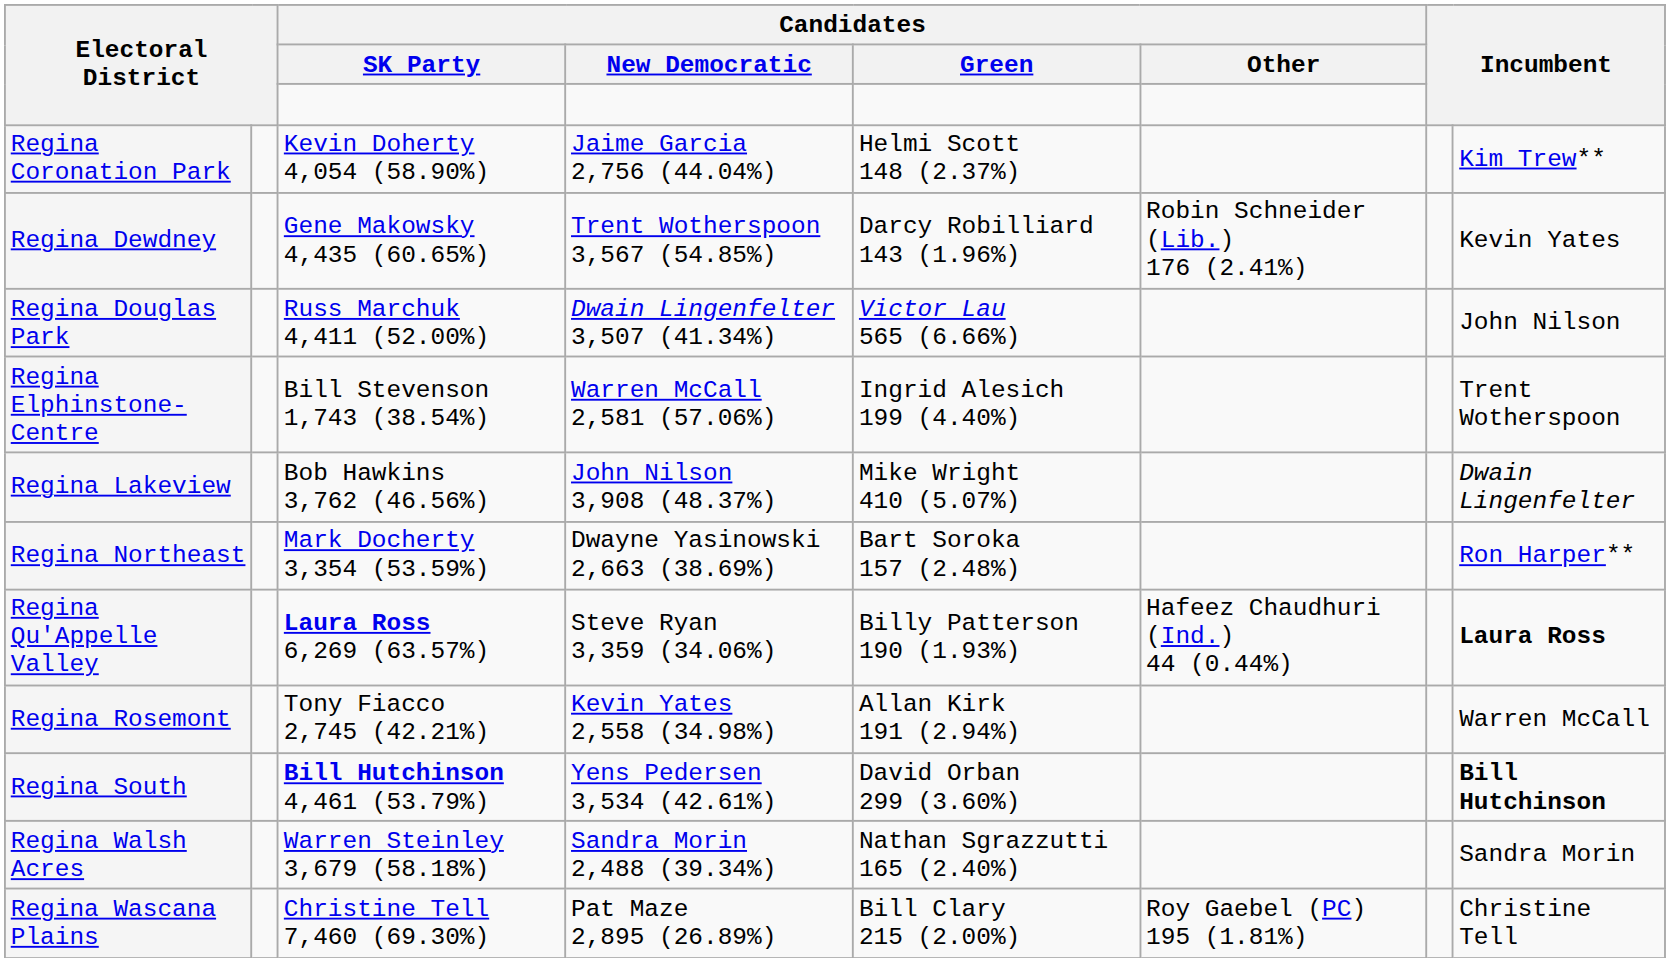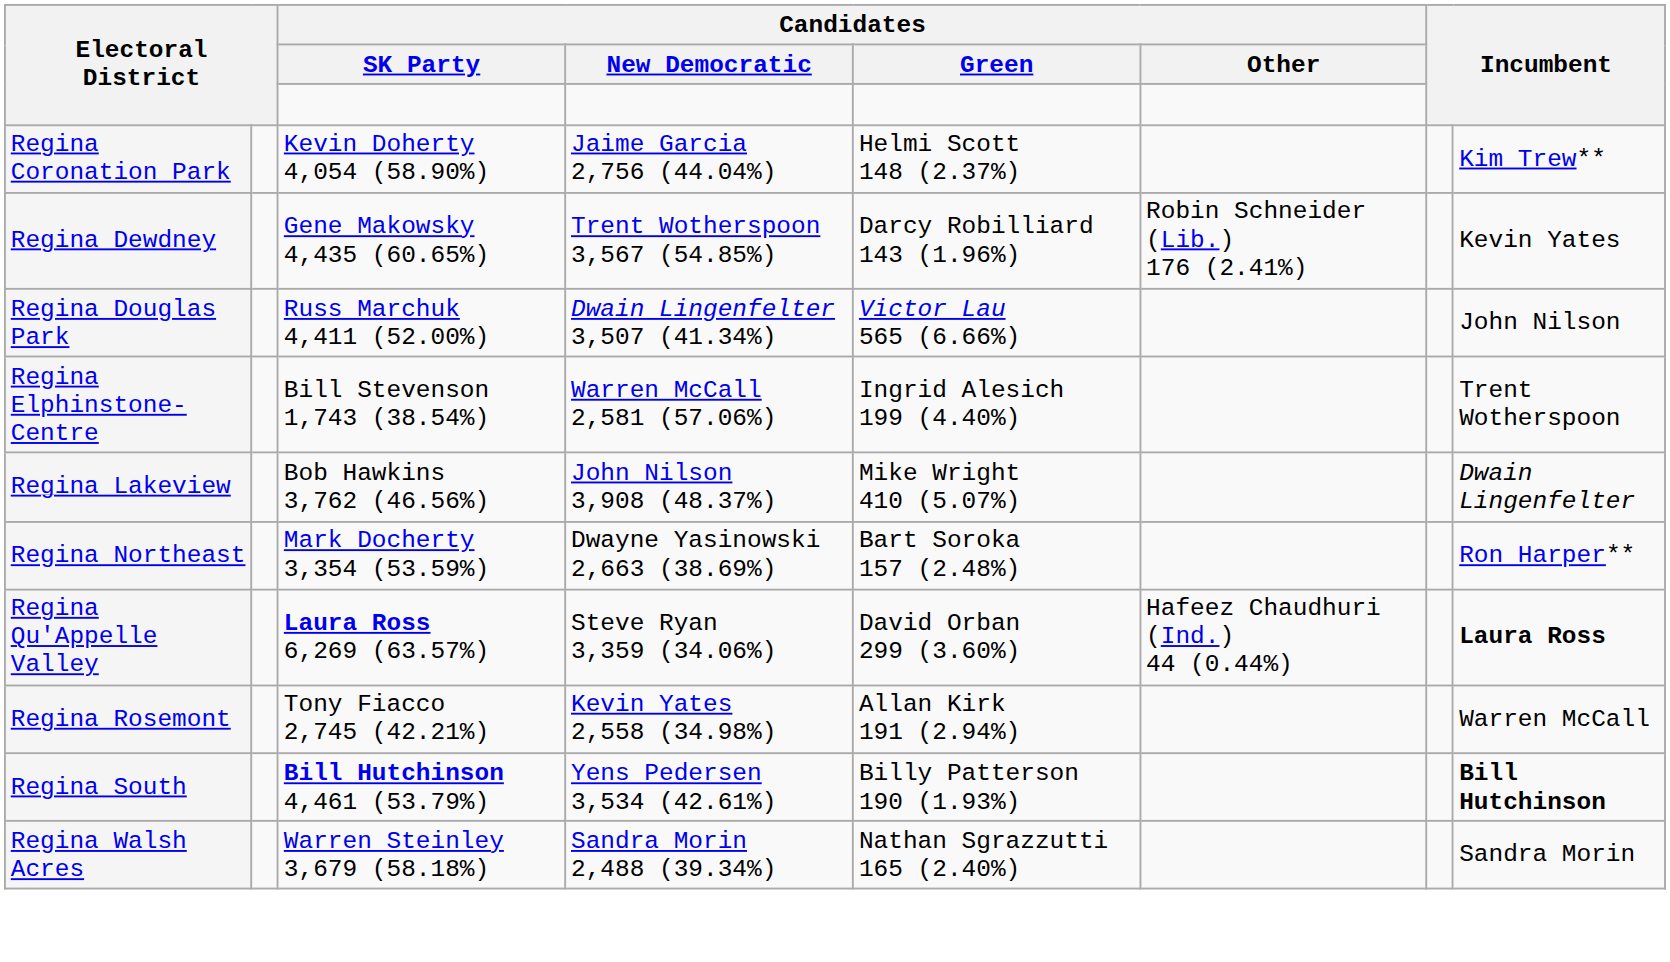 <table class="wikitable" style="width:100%;">
 <tr>
 <th style="width:16%;" rowspan="3" colspan="2">Electoral District</th>
 <th colspan=4>Candidates</th>
 <th style="width:14%;" rowspan="3" colspan="2">Incumbent</th>
 </tr>
 <tr>
 <th style="width:17.5%;"><a href='#'>SK Party</a></th>
 <th style="width:17.5%;"><a href='#'>New Democratic</a></th>
 <th style="width:17.5%;"><a href='#'>Green</a></th>
 <th style="width:17.5%;">Other</th>
 </tr>
 <tr>
 <td width=17.5% > </td>
 <td width=17.5% > </td>
 <td width=17.5% > </td>
 <td width=17.5% > </td>
 </tr>
 <tr>
 <td style="background:whitesmoke;"><a href='#'>Regina Coronation Park</a></td>
 <td> </td>
 <td><a href='#'>Kevin Doherty</a> <br>4,054 (58.90%)</td>
 <td><a href='#'>Jaime Garcia</a> <br>2,756 (44.04%)</td>
 <td>Helmi Scott <br>148 (2.37%)</td>
 <td></td>
 <td> </td>
 <td><a href='#'>Kim Trew</a>**</td>
 </tr>
 <tr>
 <td style="background:whitesmoke;"><a href='#'>Regina Dewdney</a></td>
 <td> </td>
 <td><a href='#'>Gene Makowsky</a> <br>4,435 (60.65%)</td>
 <td><a href='#'>Trent Wotherspoon</a> <br>3,567 (54.85%)</td>
 <td>Darcy Robilliard <br>143 (1.96%)</td>
 <td>Robin Schneider (<a href='#'>Lib.</a>)<br>176 (2.41%)</td>
 <td> </td>
 <td>Kevin Yates</td>
 </tr>
 <tr>
 <td style="background:whitesmoke;"><a href='#'>Regina Douglas Park</a></td>
 <td> </td>
 <td><a href='#'>Russ Marchuk</a><br>4,411 (52.00%)</td>
 <td><em><a href='#'>Dwain Lingenfelter</a></em><br>3,507 (41.34%)</td>
 <td><em><a href='#'>Victor Lau</a></em><br>565 (6.66%)</td>
 <td></td>
 <td> </td>
 <td>John Nilson</td>
 </tr>
 <tr>
 <td style="background:whitesmoke;"><a href='#'>Regina Elphinstone-Centre</a></td>
 <td> </td>
 <td>Bill Stevenson <br>1,743 (38.54%)</td>
 <td><a href='#'>Warren McCall</a> <br>2,581 (57.06%)</td>
 <td>Ingrid Alesich <br>199 (4.40%)</td>
 <td></td>
 <td> </td>
 <td>Trent Wotherspoon</td>
 </tr>
 <tr>
 <td style="background:whitesmoke;"><a href='#'>Regina Lakeview</a></td>
 <td> </td>
 <td>Bob Hawkins <br>3,762 (46.56%)</td>
 <td><a href='#'>John Nilson</a> <br>3,908 (48.37%)</td>
 <td>Mike Wright <br>410 (5.07%)</td>
 <td></td>
 <td> </td>
 <td><em>Dwain Lingenfelter</em></td>
 </tr>
 <tr>
 <td style="background:whitesmoke;"><a href='#'>Regina Northeast</a></td>
 <td> </td>
 <td><a href='#'>Mark Docherty</a> <br>3,354 (53.59%)</td>
 <td>Dwayne Yasinowski <br>2,663 (38.69%)</td>
 <td>Bart Soroka <br>157 (2.48%)</td>
 <td></td>
 <td> </td>
 <td><a href='#'>Ron Harper</a>**</td>
 </tr>
 <tr>
 <td style="background:whitesmoke;"><a href='#'>Regina Qu'Appelle Valley</a></td>
 <td> </td>
 <td><strong><a href='#'>Laura Ross</a></strong> <br>6,269 (63.57%)</td>
 <td>Steve Ryan <br>3,359 (34.06%)</td>
-<td>Billy Patterson <br>190 (1.93%)</td>
+<td>David Orban <br>299 (3.60%)</td>
 <td>Hafeez Chaudhuri (<a href='#'>Ind.</a>)<br>44 (0.44%)</td>
 <td> </td>
 <td><strong>Laura Ross</strong></td>
 </tr>
 <tr>
 <td style="background:whitesmoke;"><a href='#'>Regina Rosemont</a></td>
 <td> </td>
 <td>Tony Fiacco <br>2,745 (42.21%)</td>
 <td><a href='#'>Kevin Yates</a> <br>2,558 (34.98%)</td>
 <td>Allan Kirk <br>191 (2.94%)</td>
 <td></td>
 <td> </td>
 <td>Warren McCall</td>
 </tr>
 <tr>
 <td style="background:whitesmoke;"><a href='#'>Regina South</a></td>
 <td> </td>
 <td><strong><a href='#'>Bill Hutchinson</a></strong><br>4,461 (53.79%)</td>
 <td><a href='#'>Yens Pedersen</a><br>3,534 (42.61%)</td>
-<td>David Orban <br>299 (3.60%)</td>
+<td>Billy Patterson <br>190 (1.93%)</td>
 <td></td>
 <td> </td>
 <td><strong>Bill Hutchinson</strong></td>
 </tr>
 <tr>
 <td style="background:whitesmoke;"><a href='#'>Regina Walsh Acres</a></td>
 <td> </td>
 <td><a href='#'>Warren Steinley</a> <br>3,679 (58.18%)</td>
 <td><a href='#'>Sandra Morin</a> <br>2,488 (39.34%)</td>
 <td>Nathan Sgrazzutti <br>165 (2.40%)</td>
 <td></td>
 <td> </td>
 <td>Sandra Morin</td>
 </tr>
-<tr>
-<td style="background:whitesmoke;"><a href='#'>Regina Wascana Plains</a></td>
-<td> </td>
-<td><a href='#'>Christine Tell</a> <br>7,460 (69.30%)</td>
-<td>Pat Maze <br>2,895 (26.89%)</td>
-<td>Bill Clary <br>215 (2.00%)</td>
-<td>Roy Gaebel (<a href='#'>PC</a>)<br>195 (1.81%)</td>
-<td> </td>
-<td>Christine Tell</td>
-</tr>
 </table>
